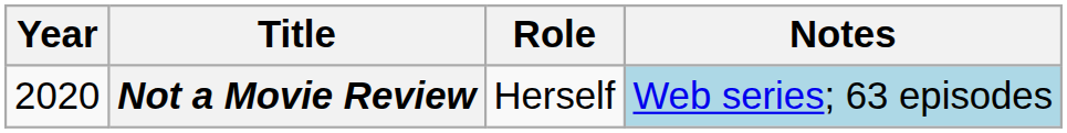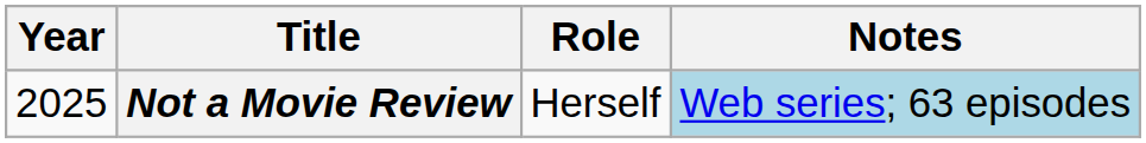 <table class="wikitable sortable plainrowheaders">
 <tr style="background:#ccc; text-align:center;">
 <th scope="col">Year</th>
 <th scope="col">Title</th>
 <th scope="col">Role</th>
 <th scope="col" class="unsortable">Notes</th>
 </tr>
 <tr>
-<td>2020</td>
+<td>2025</td>
 <th scope="row"><em>Not a Movie Review</em></th>
 <td>Herself</td>
 <td style="background: lightblue;"><a href='#'>Web series</a>; 63 episodes</td>
 </tr>
 </table>
